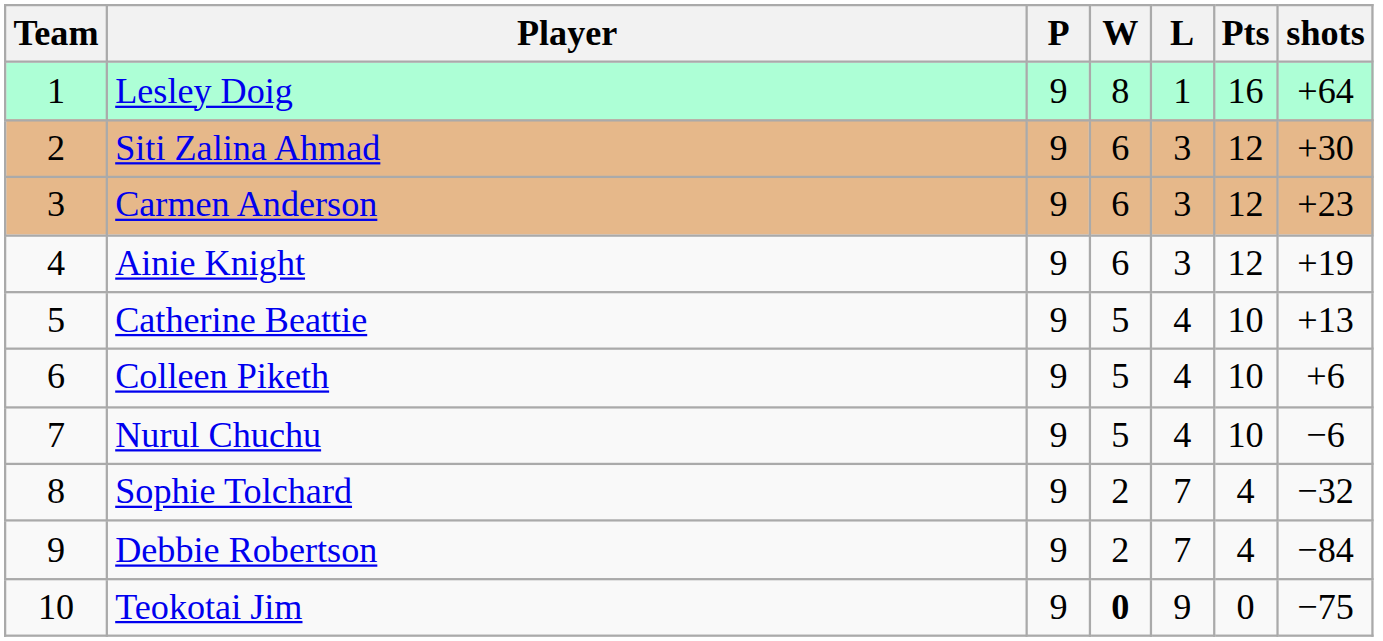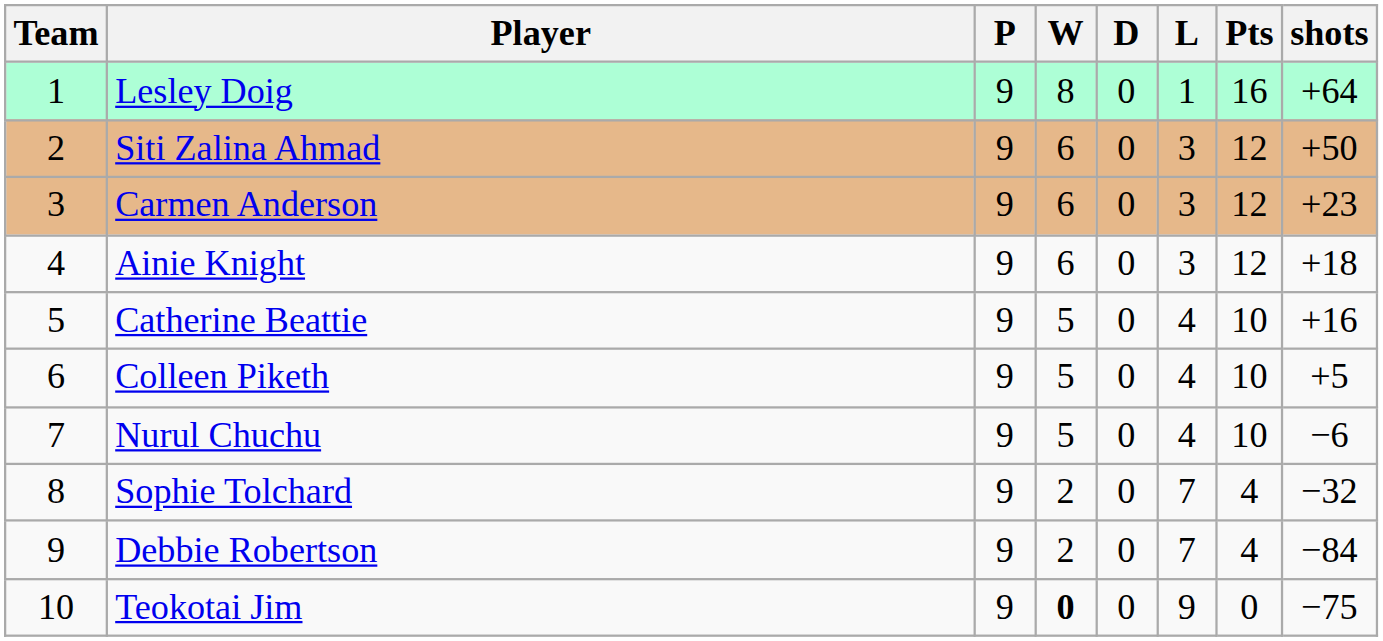 <table class="wikitable" style="font-size: 100%">
 <tr>
 <th width=20>Team</th>
 <th width=400>Player</th>
 <th width=20>P</th>
 <th width=20>W</th>
+<th width=20>D</th>
 <th width=20>L</th>
 <th width=20>Pts</th>
 <th width=20>shots</th>
 </tr>
 <tr align=center style="background: #ADFFD6;">
 <td>1</td>
 <td align="left"> <a href='#'>Lesley Doig</a></td>
 <td>9</td>
 <td>8</td>
+<td>0</td>
 <td>1</td>
 <td>16</td>
 <td>+64</td>
 </tr>
 <tr align=center style="background: #E6B88A;">
 <td>2</td>
 <td align="left"> <a href='#'>Siti Zalina Ahmad</a></td>
 <td>9</td>
 <td>6</td>
+<td>0</td>
 <td>3</td>
 <td>12</td>
-<td>+30</td>
+<td>+50</td>
 </tr>
 <tr align=center style="background: #E6B88A;">
 <td>3</td>
 <td align="left"> <a href='#'>Carmen Anderson</a></td>
 <td>9</td>
 <td>6</td>
+<td>0</td>
 <td>3</td>
 <td>12</td>
 <td>+23</td>
 </tr>
 <tr align=center>
 <td>4</td>
 <td align="left"> <a href='#'>Ainie Knight</a></td>
 <td>9</td>
 <td>6</td>
+<td>0</td>
 <td>3</td>
 <td>12</td>
-<td>+19</td>
+<td>+18</td>
 </tr>
 <tr align=center>
 <td>5</td>
 <td align="left"> <a href='#'>Catherine Beattie</a></td>
 <td>9</td>
 <td>5</td>
+<td>0</td>
 <td>4</td>
 <td>10</td>
-<td>+13</td>
+<td>+16</td>
 </tr>
 <tr align=center>
 <td>6</td>
 <td align="left"> <a href='#'>Colleen Piketh</a></td>
 <td>9</td>
 <td>5</td>
+<td>0</td>
 <td>4</td>
 <td>10</td>
-<td>+6</td>
+<td>+5</td>
 </tr>
 <tr align=center>
 <td>7</td>
 <td align="left"> <a href='#'>Nurul Chuchu</a></td>
 <td>9</td>
 <td>5</td>
+<td>0</td>
 <td>4</td>
 <td>10</td>
 <td>−6</td>
 </tr>
 <tr align=center>
 <td>8</td>
 <td align="left"> <a href='#'>Sophie Tolchard</a></td>
 <td>9</td>
 <td>2</td>
+<td>0</td>
 <td>7</td>
 <td>4</td>
 <td>−32</td>
 </tr>
 <tr align=center>
 <td>9</td>
 <td align="left"> <a href='#'>Debbie Robertson</a></td>
 <td>9</td>
 <td>2</td>
+<td>0</td>
 <td>7</td>
 <td>4</td>
 <td>−84</td>
 </tr>
 <tr align=center>
 <td>10</td>
 <td align="left"> <a href='#'>Teokotai Jim</a></td>
 <td>9</td>
 <td><strong>0</strong></td>
+<td>0</td>
 <td>9</td>
 <td>0</td>
 <td>−75</td>
 </tr>
 </table>
